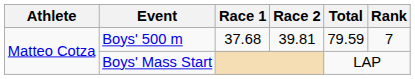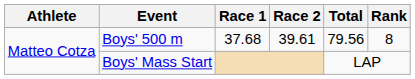 <table class="wikitable">
 <tr>
 <th>Athlete</th>
 <th>Event</th>
 <th>Race 1</th>
 <th>Race 2</th>
 <th>Total</th>
 <th>Rank</th>
 </tr>
 <tr>
 <td rowspan=2><a href='#'>Matteo Cotza</a></td>
 <td><a href='#'>Boys' 500 m</a></td>
 <td align="center">37.68</td>
-<td align="center">39.81</td>
-<td align="center">79.59</td>
-<td align="center">7</td>
+<td align="center">39.61</td>
+<td align="center">79.56</td>
+<td align="center">8</td>
 </tr>
 <tr>
 <td><a href='#'>Boys' Mass Start</a></td>
 <td colspan=2 bgcolor="wheat"></td>
 <td align="center" colspan=2>LAP</td>
 </tr>
 </table>
